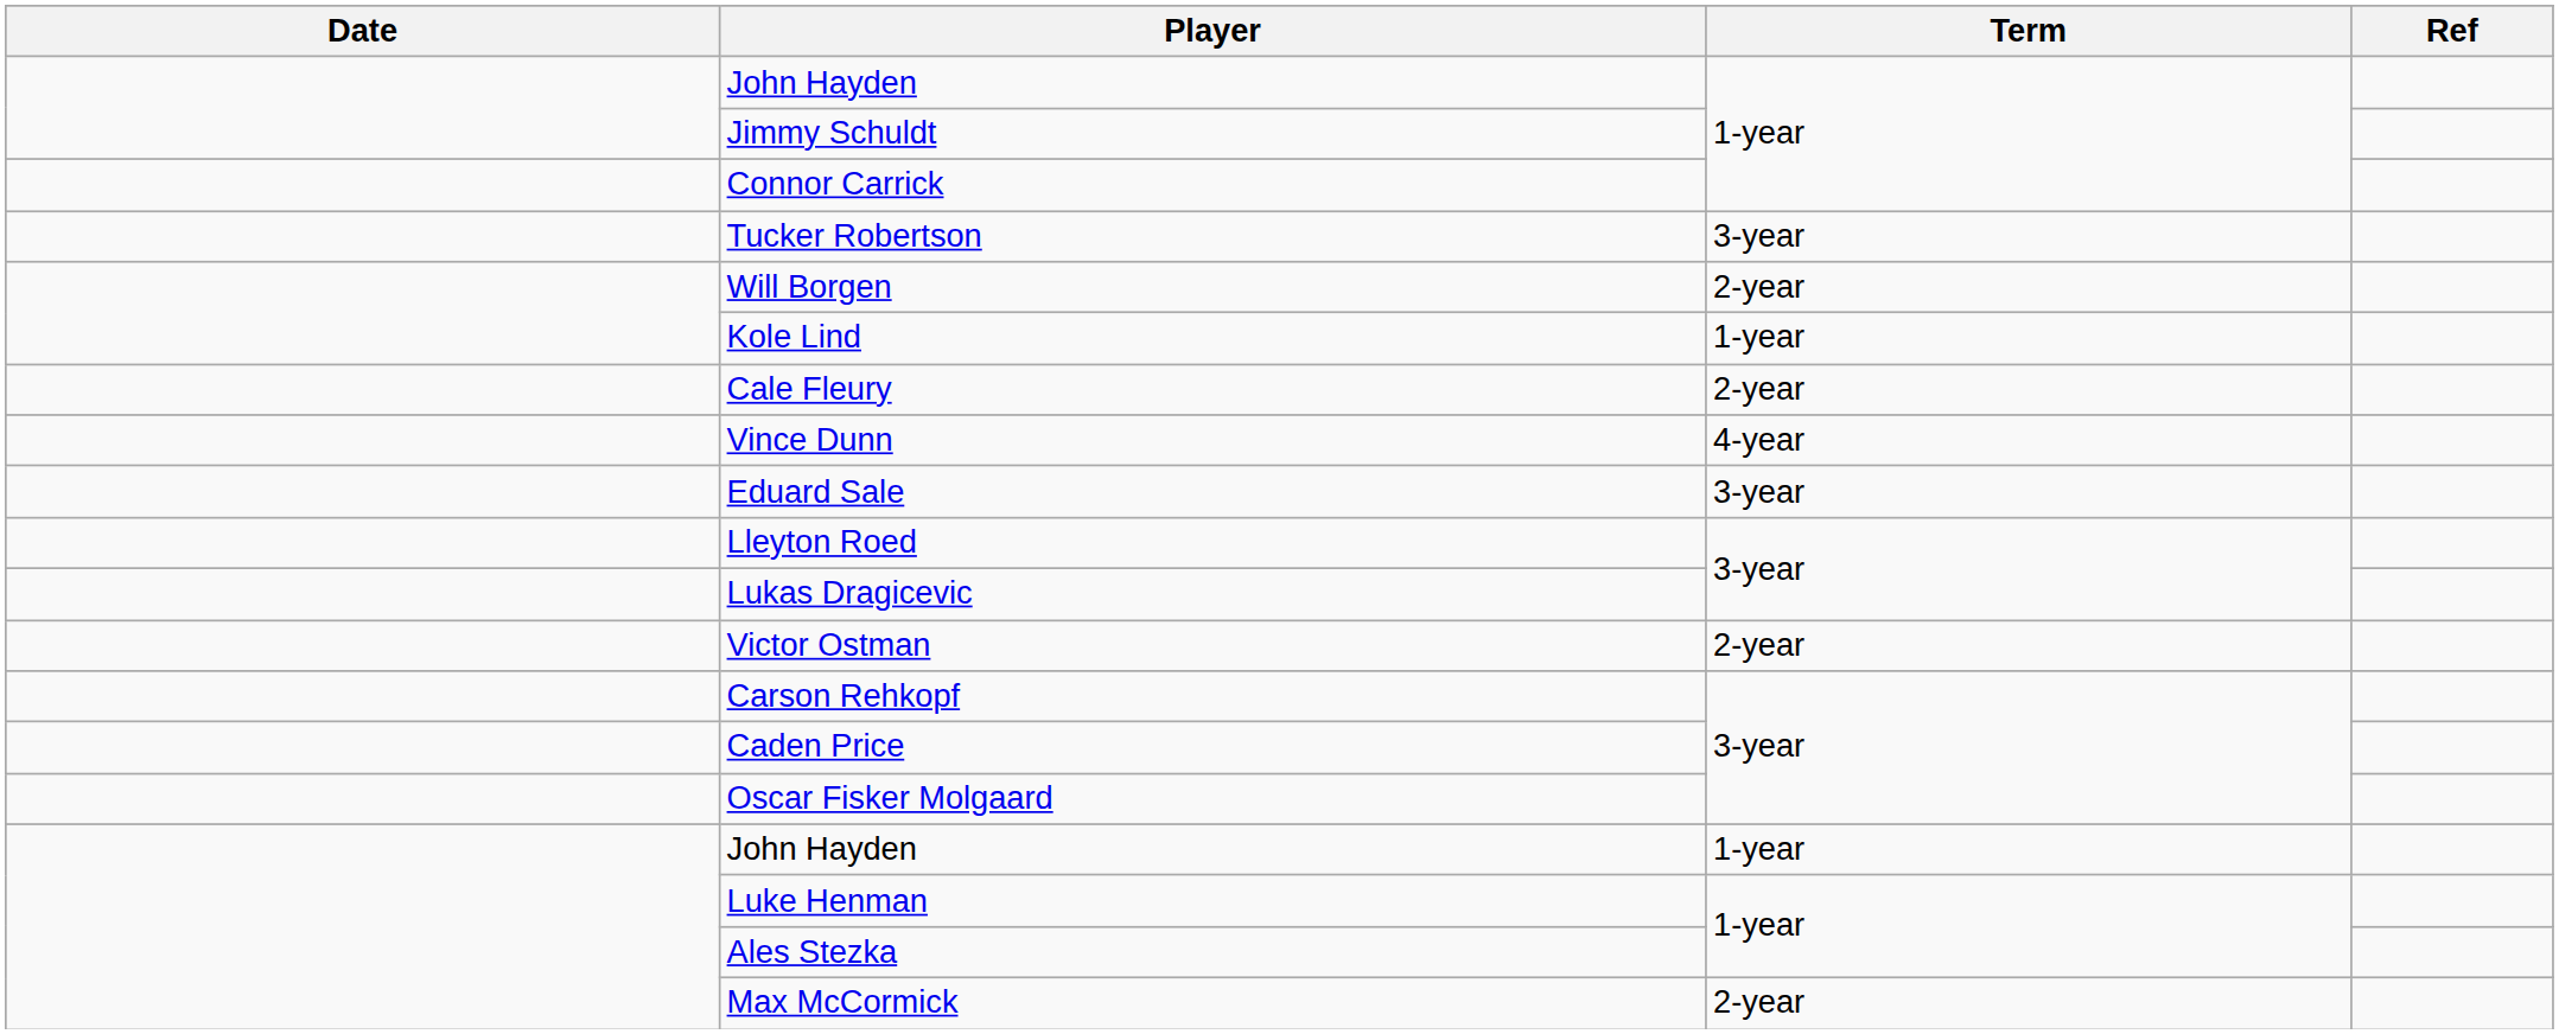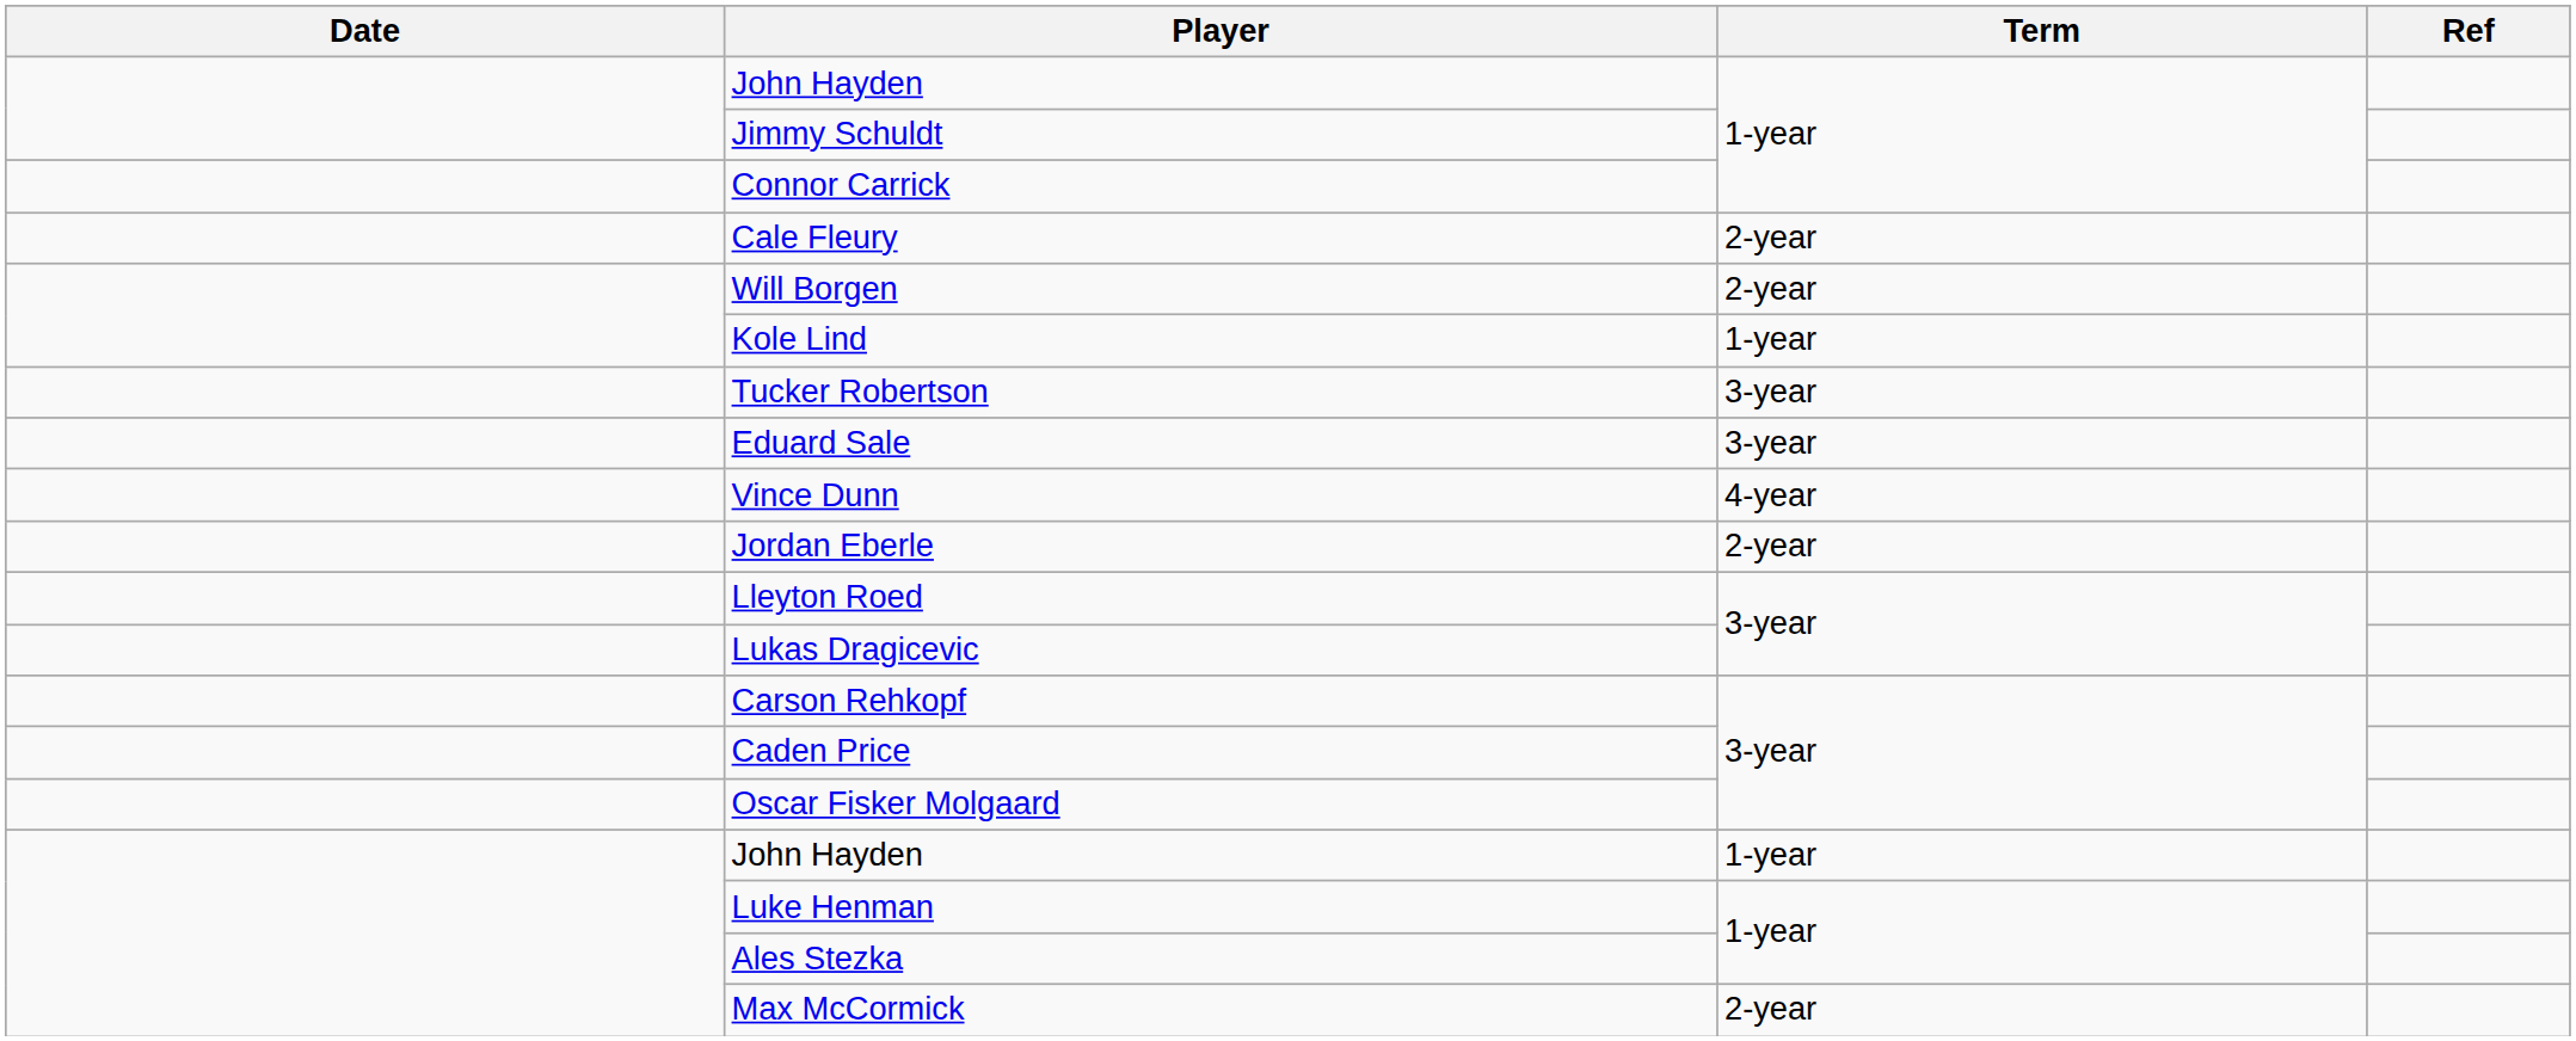 <table class="wikitable" width=100%>
 <tr bgcolor="#dddddd">
 <th style="width: 10em;">Date</th>
 <th style="width: 14em;">Player</th>
 <th style="width: 9em;">Term</th>
 <th style="width: 2.5em;">Ref</th>
 </tr>
 <tr>
 <td rowspan=2></td>
 <td><a href='#'>John Hayden</a></td>
 <td rowspan=3>1-year</td>
 <td></td>
 </tr>
 <tr>
 <td><a href='#'>Jimmy Schuldt</a></td>
 <td></td>
 </tr>
 <tr>
 <td></td>
 <td><a href='#'>Connor Carrick</a></td>
 <td></td>
 </tr>
 <tr>
 <td></td>
-<td><a href='#'>Tucker Robertson</a></td>
-<td>3-year</td>
+<td><a href='#'>Cale Fleury</a></td>
+<td>2-year</td>
 <td></td>
 </tr>
 <tr>
 <td rowspan=2></td>
 <td><a href='#'>Will Borgen</a></td>
 <td>2-year</td>
 <td></td>
 </tr>
 <tr>
 <td><a href='#'>Kole Lind</a></td>
 <td>1-year</td>
 <td></td>
 </tr>
 <tr>
 <td></td>
-<td><a href='#'>Cale Fleury</a></td>
-<td>2-year</td>
+<td><a href='#'>Tucker Robertson</a></td>
+<td>3-year</td>
+<td></td>
+</tr>
+<tr>
+<td></td>
+<td><a href='#'>Eduard Sale</a></td>
+<td>3-year</td>
 <td></td>
 </tr>
 <tr>
 <td></td>
 <td><a href='#'>Vince Dunn</a></td>
 <td>4-year</td>
 <td></td>
 </tr>
 <tr>
 <td></td>
-<td><a href='#'>Eduard Sale</a></td>
-<td>3-year</td>
+<td><a href='#'>Jordan Eberle</a></td>
+<td>2-year</td>
 <td></td>
 </tr>
 <tr>
 <td></td>
 <td><a href='#'>Lleyton Roed</a></td>
 <td rowspan=2>3-year</td>
 <td></td>
 </tr>
 <tr>
 <td></td>
 <td><a href='#'>Lukas Dragicevic</a></td>
-<td></td>
-</tr>
-<tr>
-<td></td>
-<td><a href='#'>Victor Ostman</a></td>
-<td>2-year</td>
 <td></td>
 </tr>
 <tr>
 <td></td>
 <td><a href='#'>Carson Rehkopf</a></td>
 <td rowspan=3>3-year</td>
 <td></td>
 </tr>
 <tr>
 <td></td>
 <td><a href='#'>Caden Price</a></td>
 <td></td>
 </tr>
 <tr>
 <td></td>
 <td><a href='#'>Oscar Fisker Molgaard</a></td>
 <td></td>
 </tr>
 <tr>
 <td rowspan=4></td>
 <td>John Hayden</td>
 <td>1-year</td>
 <td></td>
 </tr>
 <tr>
 <td><a href='#'>Luke Henman</a></td>
 <td rowspan=2>1-year</td>
 <td></td>
 </tr>
 <tr>
 <td><a href='#'>Ales Stezka</a></td>
 <td></td>
 </tr>
 <tr>
 <td><a href='#'>Max McCormick</a></td>
 <td>2-year</td>
 <td></td>
 </tr>
 </table>
